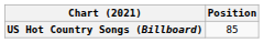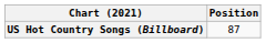 <table class="wikitable plainrowheaders" style="text-align:center">
 <tr>
 <th>Chart (2021)</th>
 <th>Position</th>
 </tr>
 <tr>
 <th scope="row">US Hot Country Songs (<em>Billboard</em>)</th>
-<td>85</td>
+<td>87</td>
 </tr>
 </table>
